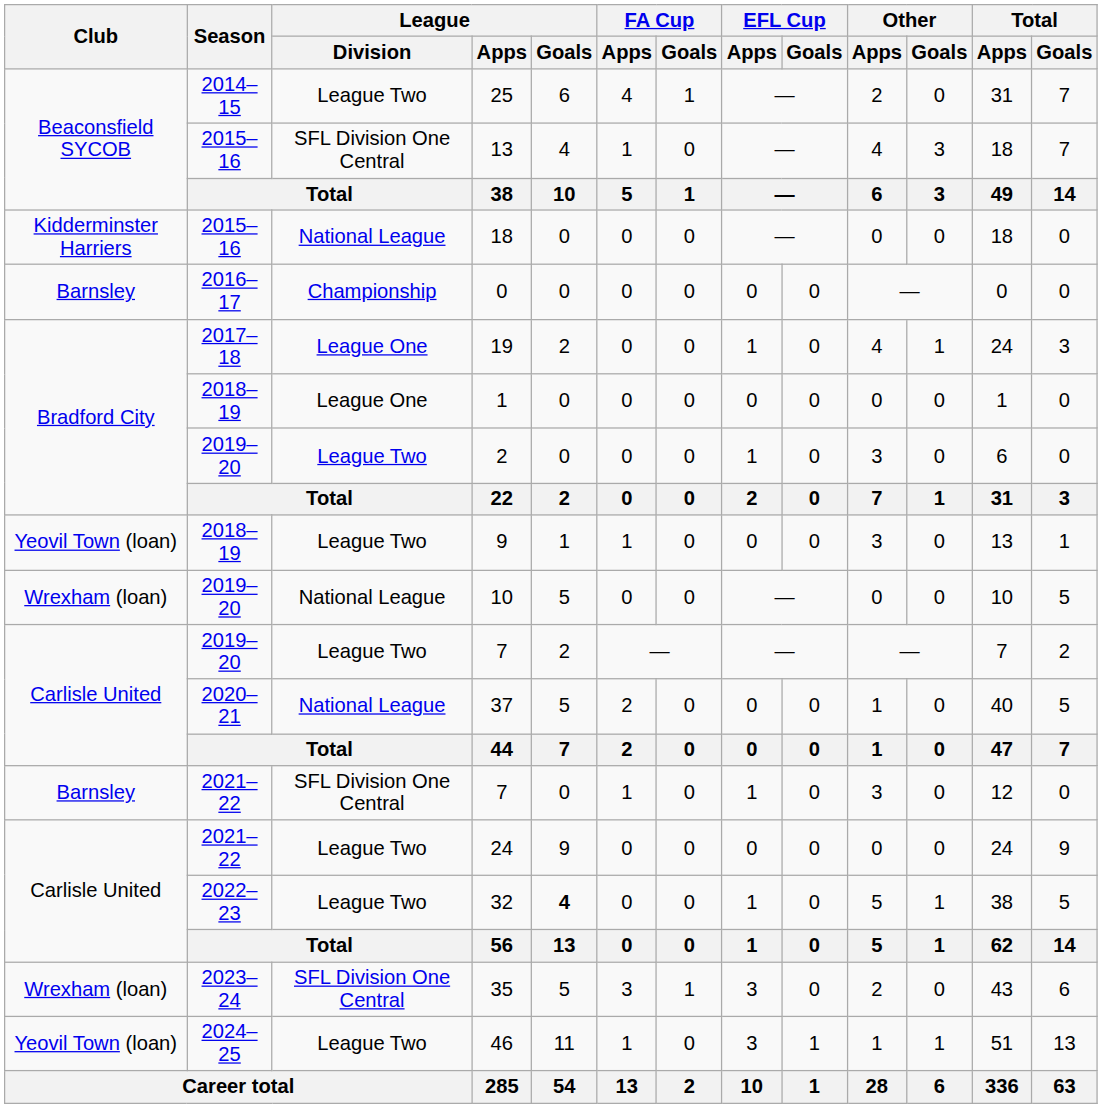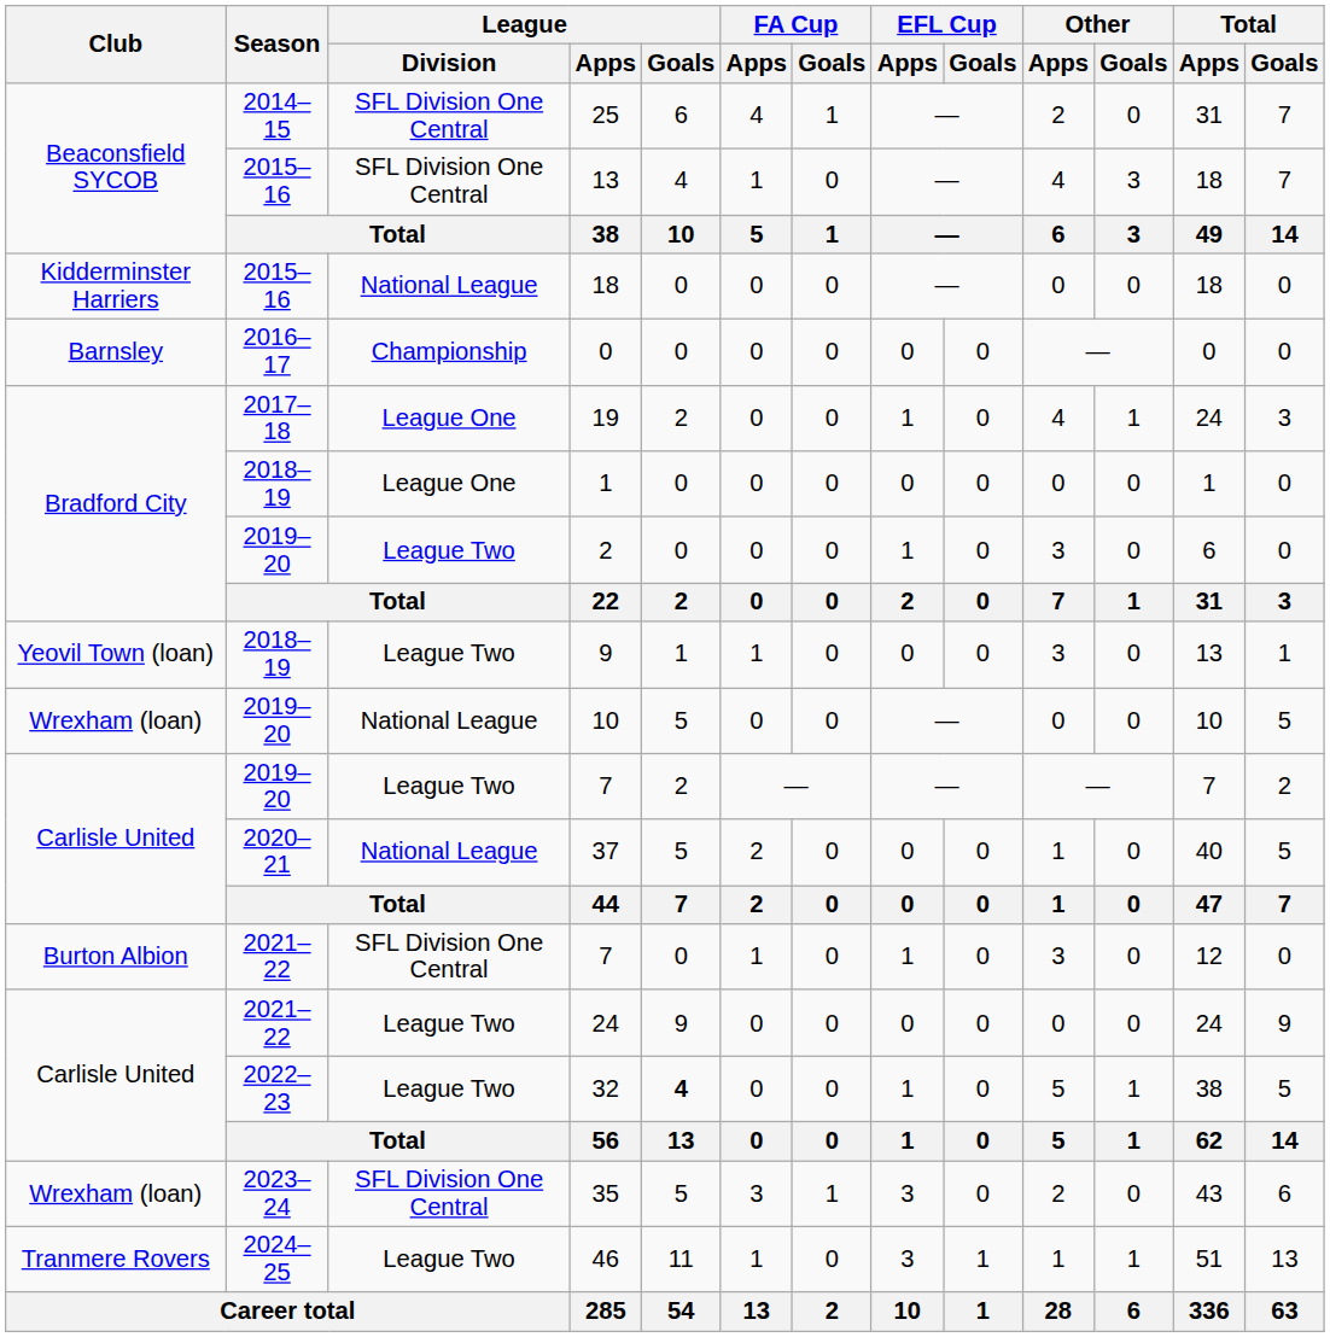 <table class=wikitable style="text-align: center">
 <tr>
 <th rowspan=2>Club</th>
 <th rowspan=2>Season</th>
 <th colspan=3>League</th>
 <th colspan=2><a href='#'>FA Cup</a></th>
 <th colspan=2><a href='#'>EFL Cup</a></th>
 <th colspan=2>Other</th>
 <th colspan=2>Total</th>
 </tr>
 <tr>
 <th>Division</th>
 <th>Apps</th>
 <th>Goals</th>
 <th>Apps</th>
 <th>Goals</th>
 <th>Apps</th>
 <th>Goals</th>
 <th>Apps</th>
 <th>Goals</th>
 <th>Apps</th>
 <th>Goals</th>
 </tr>
 <tr>
 <td rowspan=3><a href='#'>Beaconsfield SYCOB</a></td>
 <td><a href='#'>2014–15</a></td>
-<td>League Two</td>
+<td><a href='#'>SFL Division One Central</a></td>
 <td>25</td>
 <td>6</td>
 <td>4</td>
 <td>1</td>
 <td colspan=2>—</td>
 <td>2</td>
 <td>0</td>
 <td>31</td>
 <td>7</td>
 </tr>
 <tr>
 <td><a href='#'>2015–16</a></td>
 <td>SFL Division One Central</td>
 <td>13</td>
 <td>4</td>
 <td>1</td>
 <td>0</td>
 <td colspan=2>—</td>
 <td>4</td>
 <td>3</td>
 <td>18</td>
 <td>7</td>
 </tr>
 <tr>
 <th colspan=2>Total</th>
 <th>38</th>
 <th>10</th>
 <th>5</th>
 <th>1</th>
 <th colspan=2>—</th>
 <th>6</th>
 <th>3</th>
 <th>49</th>
 <th>14</th>
 </tr>
 <tr>
 <td><a href='#'>Kidderminster Harriers</a></td>
 <td><a href='#'>2015–16</a></td>
 <td><a href='#'>National League</a></td>
 <td>18</td>
 <td>0</td>
 <td>0</td>
 <td>0</td>
 <td colspan=2>—</td>
 <td>0</td>
 <td>0</td>
 <td>18</td>
 <td>0</td>
 </tr>
 <tr>
 <td><a href='#'>Barnsley</a></td>
 <td><a href='#'>2016–17</a></td>
 <td><a href='#'>Championship</a></td>
 <td>0</td>
 <td>0</td>
 <td>0</td>
 <td>0</td>
 <td>0</td>
 <td>0</td>
 <td colspan=2>—</td>
 <td>0</td>
 <td>0</td>
 </tr>
 <tr>
 <td rowspan=4><a href='#'>Bradford City</a></td>
 <td><a href='#'>2017–18</a></td>
 <td><a href='#'>League One</a></td>
 <td>19</td>
 <td>2</td>
 <td>0</td>
 <td>0</td>
 <td>1</td>
 <td>0</td>
 <td>4</td>
 <td>1</td>
 <td>24</td>
 <td>3</td>
 </tr>
 <tr>
 <td><a href='#'>2018–19</a></td>
 <td>League One</td>
 <td>1</td>
 <td>0</td>
 <td>0</td>
 <td>0</td>
 <td>0</td>
 <td>0</td>
 <td>0</td>
 <td>0</td>
 <td>1</td>
 <td>0</td>
 </tr>
 <tr>
 <td><a href='#'>2019–20</a></td>
 <td><a href='#'>League Two</a></td>
 <td>2</td>
 <td>0</td>
 <td>0</td>
 <td>0</td>
 <td>1</td>
 <td>0</td>
 <td>3</td>
 <td>0</td>
 <td>6</td>
 <td>0</td>
 </tr>
 <tr>
 <th colspan=2>Total</th>
 <th>22</th>
 <th>2</th>
 <th>0</th>
 <th>0</th>
 <th>2</th>
 <th>0</th>
 <th>7</th>
 <th>1</th>
 <th>31</th>
 <th>3</th>
 </tr>
 <tr>
 <td><a href='#'>Yeovil Town</a> (loan)</td>
 <td><a href='#'>2018–19</a></td>
 <td>League Two</td>
 <td>9</td>
 <td>1</td>
 <td>1</td>
 <td>0</td>
 <td>0</td>
 <td>0</td>
 <td>3</td>
 <td>0</td>
 <td>13</td>
 <td>1</td>
 </tr>
 <tr>
 <td><a href='#'>Wrexham</a> (loan)</td>
 <td><a href='#'>2019–20</a></td>
 <td>National League</td>
 <td>10</td>
 <td>5</td>
 <td>0</td>
 <td>0</td>
 <td colspan=2>—</td>
 <td>0</td>
 <td>0</td>
 <td>10</td>
 <td>5</td>
 </tr>
 <tr>
 <td rowspan=3><a href='#'>Carlisle United</a></td>
 <td><a href='#'>2019–20</a></td>
 <td>League Two</td>
 <td>7</td>
 <td>2</td>
 <td colspan=2>—</td>
 <td colspan=2>—</td>
 <td colspan=2>—</td>
 <td>7</td>
 <td>2</td>
 </tr>
 <tr>
 <td><a href='#'>2020–21</a></td>
 <td><a href='#'>National League</a></td>
 <td>37</td>
 <td>5</td>
 <td>2</td>
 <td>0</td>
 <td>0</td>
 <td>0</td>
 <td>1</td>
 <td>0</td>
 <td>40</td>
 <td>5</td>
 </tr>
 <tr>
 <th colspan=2>Total</th>
 <th>44</th>
 <th>7</th>
 <th>2</th>
 <th>0</th>
 <th>0</th>
 <th>0</th>
 <th>1</th>
 <th>0</th>
 <th>47</th>
 <th>7</th>
 </tr>
 <tr>
-<td><a href='#'>Barnsley</a></td>
+<td><a href='#'>Burton Albion</a></td>
 <td><a href='#'>2021–22</a></td>
 <td>SFL Division One Central</td>
 <td>7</td>
 <td>0</td>
 <td>1</td>
 <td>0</td>
 <td>1</td>
 <td>0</td>
 <td>3</td>
 <td>0</td>
 <td>12</td>
 <td>0</td>
 </tr>
 <tr>
 <td rowspan=3>Carlisle United</td>
 <td><a href='#'>2021–22</a></td>
 <td>League Two</td>
 <td>24</td>
 <td>9</td>
 <td>0</td>
 <td>0</td>
 <td>0</td>
 <td>0</td>
 <td>0</td>
 <td>0</td>
 <td>24</td>
 <td>9</td>
 </tr>
 <tr>
 <td><a href='#'>2022–23</a></td>
 <td>League Two</td>
 <td>32</td>
 <td><strong>4</strong></td>
 <td>0</td>
 <td>0</td>
 <td>1</td>
 <td>0</td>
 <td>5</td>
 <td>1</td>
 <td>38</td>
 <td>5</td>
 </tr>
 <tr>
 <th colspan=2>Total</th>
 <th>56</th>
 <th>13</th>
 <th>0</th>
 <th>0</th>
 <th>1</th>
 <th>0</th>
 <th>5</th>
 <th>1</th>
 <th>62</th>
 <th>14</th>
 </tr>
 <tr>
 <td><a href='#'>Wrexham</a> (loan)</td>
 <td><a href='#'>2023–24</a></td>
 <td><a href='#'>SFL Division One Central</a></td>
 <td>35</td>
 <td>5</td>
 <td>3</td>
 <td>1</td>
 <td>3</td>
 <td>0</td>
 <td>2</td>
 <td>0</td>
 <td>43</td>
 <td>6</td>
 </tr>
 <tr>
-<td><a href='#'>Yeovil Town</a> (loan)</td>
+<td><a href='#'>Tranmere Rovers</a></td>
 <td><a href='#'>2024–25</a></td>
 <td>League Two</td>
 <td>46</td>
 <td>11</td>
 <td>1</td>
 <td>0</td>
 <td>3</td>
 <td>1</td>
 <td>1</td>
 <td>1</td>
 <td>51</td>
 <td>13</td>
 </tr>
 <tr>
 <th colspan=3>Career total</th>
 <th>285</th>
 <th>54</th>
 <th>13</th>
 <th>2</th>
 <th>10</th>
 <th>1</th>
 <th>28</th>
 <th>6</th>
 <th>336</th>
 <th>63</th>
 </tr>
 </table>
